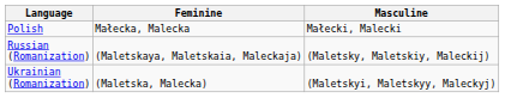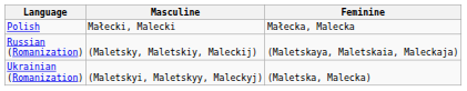 <table class="wikitable">
 <tr>
 <th>Language</th>
+<th>Masculine</th>
 <th>Feminine</th>
-<th>Masculine</th>
 </tr>
 <tr>
 <td><a href='#'>Polish</a></td>
+<td>Małecki, Malecki</td>
 <td>Małecka, Malecka</td>
-<td>Małecki, Malecki</td>
 </tr>
 <tr>
 <td><a href='#'>Russian</a> <br>(<a href='#'>Romanization</a>)</td>
+<td><br> (Maletsky, Maletskiy, Maleckij)</td>
 <td><br> (Maletskaya, Maletskaia, Maleckaja)</td>
-<td><br> (Maletsky, Maletskiy, Maleckij)</td>
 </tr>
 <tr>
 <td><a href='#'>Ukrainian</a> <br>(<a href='#'>Romanization</a>)</td>
+<td><br> (Maletskyi, Maletskyy, Maleckyj)</td>
 <td><br> (Maletska, Malecka)</td>
-<td><br> (Maletskyi, Maletskyy, Maleckyj)</td>
 </tr>
 </table>
